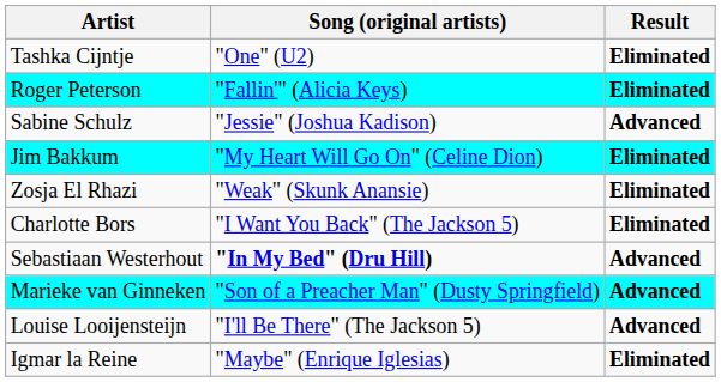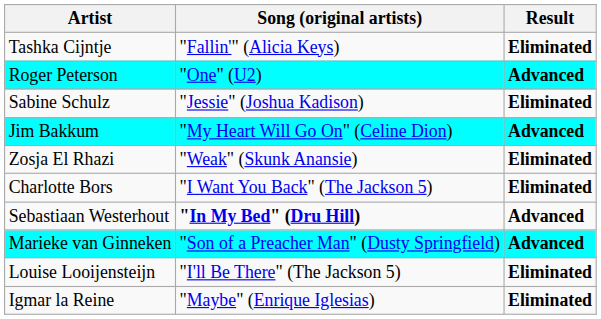 <table class=wikitable>
 <tr>
 <th>Artist</th>
 <th>Song (original artists)</th>
 <th>Result</th>
 </tr>
 <tr>
 <td>Tashka Cijntje</td>
-<td>"<a href='#'>One</a>" (<a href='#'>U2</a>)</td>
+<td>"<a href='#'>Fallin'</a>" (<a href='#'>Alicia Keys</a>)</td>
 <td><strong>Eliminated</strong></td>
 </tr>
 <tr style="background:cyan;">
 <td>Roger Peterson</td>
-<td>"<a href='#'>Fallin'</a>" (<a href='#'>Alicia Keys</a>)</td>
-<td><strong>Eliminated</strong></td>
+<td>"<a href='#'>One</a>" (<a href='#'>U2</a>)</td>
+<td><strong>Advanced</strong></td>
 </tr>
 <tr>
 <td>Sabine Schulz</td>
 <td>"<a href='#'>Jessie</a>" (<a href='#'>Joshua Kadison</a>)</td>
-<td><strong>Advanced</strong></td>
+<td><strong>Eliminated</strong></td>
 </tr>
 <tr style="background:cyan;">
 <td>Jim Bakkum</td>
 <td>"<a href='#'>My Heart Will Go On</a>" (<a href='#'>Celine Dion</a>)</td>
-<td><strong>Eliminated</strong></td>
+<td><strong>Advanced</strong></td>
 </tr>
 <tr>
 <td>Zosja El Rhazi</td>
 <td>"<a href='#'>Weak</a>" (<a href='#'>Skunk Anansie</a>)</td>
 <td><strong>Eliminated</strong></td>
 </tr>
 <tr>
 <td>Charlotte Bors</td>
 <td>"<a href='#'>I Want You Back</a>" (<a href='#'>The Jackson 5</a>)</td>
 <td><strong>Eliminated</strong></td>
 </tr>
 <tr>
 <td>Sebastiaan Westerhout</td>
 <td><strong>"<a href='#'>In My Bed</a>" (<a href='#'>Dru Hill</a>)</strong></td>
 <td><strong>Advanced</strong></td>
 </tr>
 <tr style="background:cyan;">
 <td>Marieke van Ginneken</td>
 <td>"<a href='#'>Son of a Preacher Man</a>" (<a href='#'>Dusty Springfield</a>)</td>
 <td><strong>Advanced</strong></td>
 </tr>
 <tr>
 <td>Louise Looijensteijn</td>
 <td>"<a href='#'>I'll Be There</a>" (The Jackson 5)</td>
-<td><strong>Advanced</strong></td>
+<td><strong>Eliminated</strong></td>
 </tr>
 <tr>
 <td>Igmar la Reine</td>
 <td>"<a href='#'>Maybe</a>" (<a href='#'>Enrique Iglesias</a>)</td>
 <td><strong>Eliminated</strong></td>
 </tr>
 </table>
